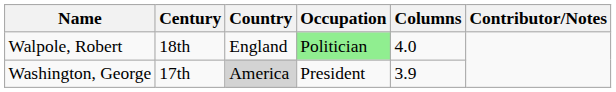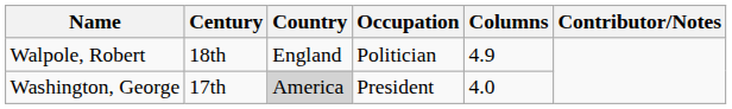 <table class="wikitable">
 <tr>
 <th>Name</th>
 <th>Century</th>
 <th>Country</th>
 <th>Occupation</th>
 <th>Columns</th>
 <th>Contributor/Notes</th>
 </tr>
 <tr>
 <td>Walpole, Robert</td>
 <td>18th</td>
 <td>England</td>
-<td style="background: lightgreen;">Politician</td>
-<td>4.0</td>
+<td>Politician</td>
+<td>4.9</td>
 </tr>
 <tr>
 <td>Washington, George</td>
 <td>17th</td>
 <td style="background: lightgrey;">America</td>
 <td>President</td>
-<td>3.9</td>
+<td>4.0</td>
 </tr>
 </table>
